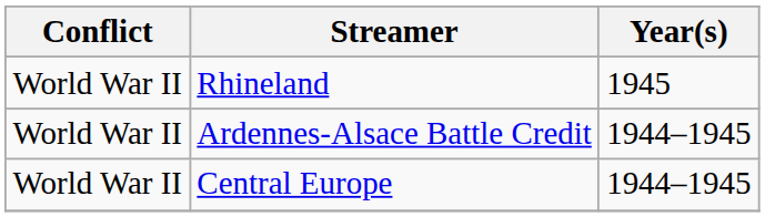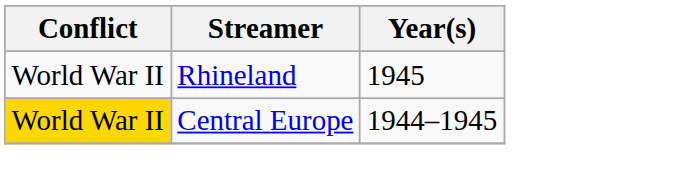 <table class="wikitable" align="left">
 <tr bgcolor="#efefef">
 <th>Conflict</th>
 <th>Streamer</th>
 <th>Year(s)</th>
 </tr>
 <tr>
 <td>World War II</td>
 <td><a href='#'>Rhineland</a></td>
 <td>1945</td>
 </tr>
 <tr>
-<td>World War II</td>
-<td><a href='#'>Ardennes-Alsace Battle Credit</a></td>
-<td>1944–1945</td>
-</tr>
-<tr>
-<td>World War II</td>
+<td style="background: gold;">World War II</td>
 <td><a href='#'>Central Europe</a></td>
 <td>1944–1945</td>
 </tr>
 <tr>
 </tr>
 </table>
